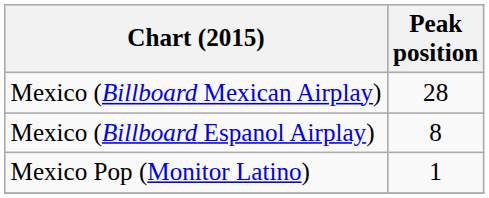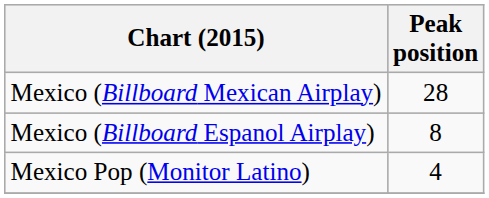 <table class="wikitable sortable">
 <tr>
 <th>Chart (2015)</th>
 <th>Peak<br>position</th>
 </tr>
 <tr>
 <td align="left">Mexico (<a href='#'><em>Billboard</em> Mexican Airplay</a>)</td>
 <td style="text-align:center;">28</td>
 </tr>
 <tr>
 <td align="left">Mexico (<a href='#'><em>Billboard</em> Espanol Airplay</a>)</td>
 <td style="text-align:center;">8</td>
 </tr>
 <tr>
 <td align="left">Mexico Pop (<a href='#'>Monitor Latino</a>)</td>
-<td style="text-align:center;">1</td>
+<td style="text-align:center;">4</td>
 </tr>
 <tr>
 </tr>
 </table>
